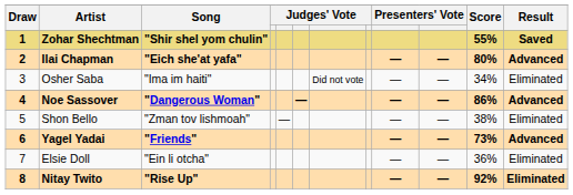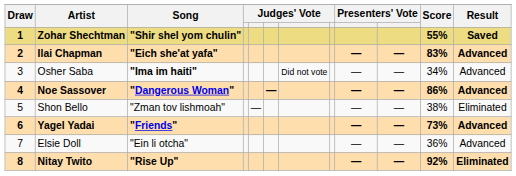 <table class="sortable wikitable" style="margin: 1em auto 1em auto; text-align:center; font-size:90%; line-height:18px;">
 <tr>
 </tr>
 <tr>
 <th rowspan="2">Draw</th>
 <th rowspan="2">Artist</th>
 <th rowspan="2">Song</th>
 <th colspan="5" class="unsortable">Judges' Vote</th>
 <th colspan="2" class="unsortable">Presenters' Vote</th>
 <th rowspan="2">Score</th>
 <th rowspan="2">Result</th>
 </tr>
 <tr>
 <th class="unsortable"></th>
 <th class="unsortable"></th>
 <th class="unsortable"></th>
 <th class="unsortable"></th>
 <th class="unsortable"></th>
 <th class="unsortable"></th>
 <th class="unsortable"></th>
 </tr>
 <tr style="font-weight:bold; background:#eedc82;">
 <td>1</td>
 <td align="left">Zohar Shechtman</td>
 <td align="left">"Shir shel yom chulin"</td>
 <td></td>
 <td></td>
 <td></td>
 <td></td>
 <td></td>
 <td></td>
 <td></td>
 <td>55%</td>
 <td>Saved</td>
 </tr>
 <tr style="font-weight:bold; background:#FFDEAD;">
 <td>2</td>
 <td align="left">Ilai Chapman</td>
 <td align="left">"Eich she'at yafa"</td>
 <td></td>
 <td></td>
 <td></td>
 <td></td>
 <td></td>
 <td>—</td>
 <td>—</td>
-<td>80%</td>
+<td>83%</td>
 <td>Advanced</td>
 </tr>
 <tr>
 <td>3</td>
 <td align="left">Osher Saba</td>
-<td align="left">"Ima im haiti"</td>
+<td align="left"><strong>"Ima im haiti"</strong></td>
 <td></td>
 <td></td>
 <td></td>
 <td><small>Did not vote</small></td>
 <td></td>
 <td>—</td>
 <td>—</td>
 <td>34%</td>
-<td>Eliminated</td>
+<td>Advanced</td>
 </tr>
 <tr style="font-weight:bold; background:#FFDEAD;">
 <td>4</td>
 <td align="left">Noe Sassover</td>
 <td align="left">"<a href='#'>Dangerous Woman</a>"</td>
 <td></td>
 <td></td>
 <td>—</td>
 <td></td>
 <td></td>
 <td>—</td>
 <td>—</td>
 <td>86%</td>
 <td>Advanced</td>
 </tr>
 <tr>
 <td>5</td>
 <td align="left">Shon Bello</td>
 <td align="left">"Zman tov lishmoah"</td>
 <td></td>
 <td>—</td>
 <td></td>
 <td></td>
 <td></td>
 <td>—</td>
 <td>—</td>
 <td>38%</td>
 <td>Eliminated</td>
 </tr>
 <tr style="font-weight:bold; background:#FFDEAD;">
 <td>6</td>
 <td align="left">Yagel Yadai</td>
 <td align="left">"<a href='#'>Friends</a>"</td>
 <td></td>
 <td></td>
 <td></td>
 <td></td>
 <td></td>
 <td>—</td>
 <td>—</td>
 <td>73%</td>
 <td>Advanced</td>
 </tr>
 <tr>
 <td>7</td>
 <td align="left">Elsie Doll</td>
 <td align="left">"Ein li otcha"</td>
 <td></td>
 <td></td>
 <td></td>
 <td></td>
 <td></td>
 <td>—</td>
 <td>—</td>
 <td>36%</td>
-<td>Eliminated</td>
+<td>Advanced</td>
 </tr>
 <tr style="font-weight:bold; background:#FFDEAD;">
 <td>8</td>
 <td align="left">Nitay Twito</td>
 <td align="left">"Rise Up"</td>
 <td></td>
 <td></td>
 <td></td>
 <td></td>
 <td></td>
 <td>—</td>
 <td>—</td>
 <td>92%</td>
 <td>Eliminated</td>
 </tr>
 </table>
